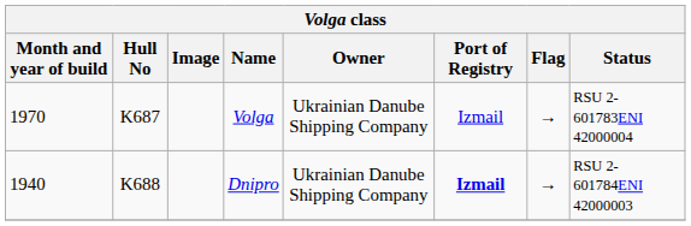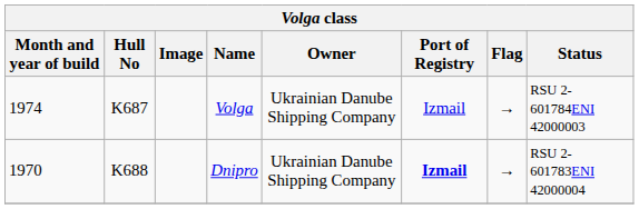 <table class="wikitable" style="text-align:center">
 <tr>
 <th colspan="8" style="text-align:center"><em>Volga</em> class</th>
 </tr>
 <tr>
 <th align=Left>Month and year of build</th>
 <th>Hull No</th>
 <th>Image</th>
 <th>Name</th>
 <th>Owner</th>
 <th>Port of Registry</th>
 <th>Flag</th>
 <th align="Left">Status</th>
 </tr>
 <tr>
-<td align=Left>1970</td>
+<td align=Left>1974</td>
 <td>K687</td>
 <td></td>
 <td><em><a href='#'>Volga</a></em></td>
 <td>Ukrainian Danube Shipping Company</td>
 <td><a href='#'>Izmail</a></td>
 <td> → </td>
-<td align="Left"><small> RSU 2-601783<a href='#'>ENI</a> 42000004 </small></td>
+<td align="Left"><small> RSU 2-601784<a href='#'>ENI</a> 42000003 </small></td>
 </tr>
 <tr>
-<td align=Left>1940</td>
+<td align=Left>1970</td>
 <td>K688</td>
 <td></td>
 <td><em><a href='#'>Dnipro</a></em></td>
 <td>Ukrainian Danube Shipping Company</td>
 <td><strong><a href='#'>Izmail</a></strong></td>
 <td> → </td>
-<td align="Left"><small> RSU 2-601784<a href='#'>ENI</a> 42000003 </small></td>
+<td align="Left"><small> RSU 2-601783<a href='#'>ENI</a> 42000004 </small></td>
 </tr>
 <tr>
 </tr>
 </table>
